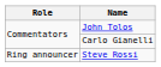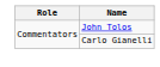 <table class=wikitable style="font-size:90%; margin: 0.5em 0 0.5em 1em; float: right; clear: right;">
 <tr>
 <th>Role</th>
 <th>Name</th>
 </tr>
 <tr>
 <td rowspan=2>Commentators</td>
 <td><a href='#'>John Tolos</a></td>
 </tr>
 <tr>
 <td>Carlo Gianelli</td>
 </tr>
-<tr>
-<td>Ring announcer</td>
-<td><a href='#'>Steve Rossi</a></td>
-</tr>
 </table>
